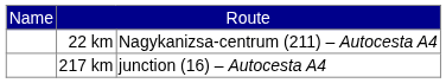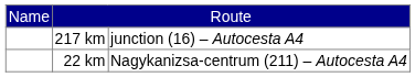 <table border=1 cellpadding=2 style="margin-left:1em; margin-bottom: 1em; color: black; border-collapse: collapse; font-size: 95%;">
 <tr align="center" bgcolor="00008B" style="color: white;">
 <td>Name</td>
 <td colspan=2>Route</td>
 </tr>
 <tr>
 <td></td>
+<td align="right">217 km</td>
+<td> junction  (16) –   <em>Autocesta A4</em></td>
+</tr>
+<tr>
+<td></td>
 <td align="right">22 km</td>
 <td> Nagykanizsa-centrum  (211) –   <em>Autocesta A4</em></td>
 </tr>
-<tr>
-<td></td>
-<td align="right">217 km</td>
-<td> junction  (16) –   <em>Autocesta A4</em></td>
-</tr>
 </table>
